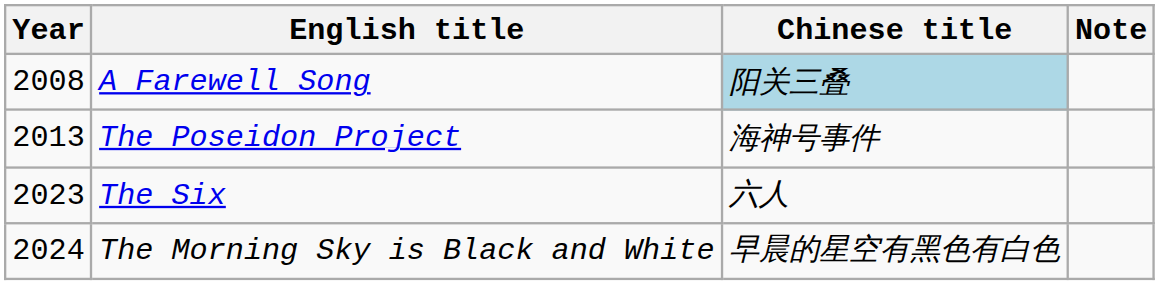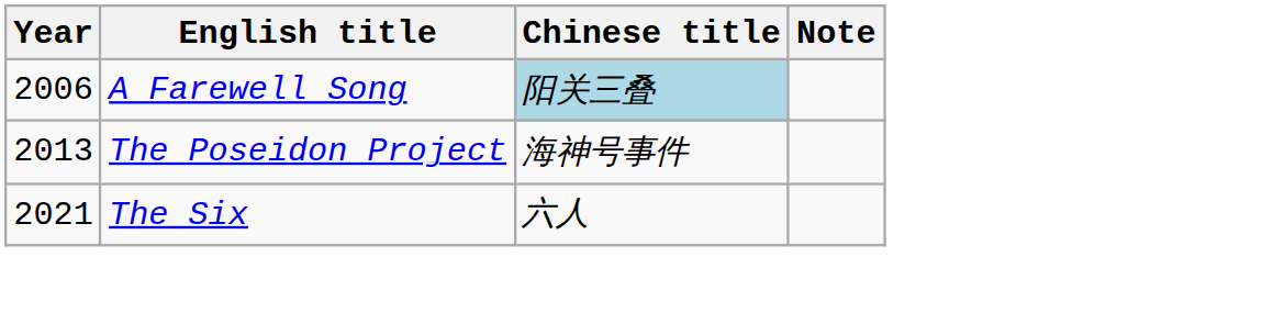 <table class="wikitable">
 <tr>
 <th>Year</th>
 <th>English title</th>
 <th>Chinese title</th>
 <th>Note</th>
 </tr>
 <tr>
-<td>2008</td>
+<td>2006</td>
 <td><em><a href='#'>A Farewell Song</a></em></td>
 <td style="background: lightblue;"><em>阳关三叠</em></td>
 <td></td>
 </tr>
 <tr>
 <td>2013</td>
 <td><em><a href='#'>The Poseidon Project</a></em></td>
 <td><em>海神号事件</em></td>
 <td></td>
 </tr>
 <tr>
-<td>2023</td>
+<td>2021</td>
 <td><em><a href='#'>The Six</a></em></td>
 <td><em>六人</em></td>
 <td></td>
 </tr>
-<tr>
-<td>2024</td>
-<td><em>The Morning Sky is Black and White</em></td>
-<td><em>早晨的星空有黑色有白色</em></td>
-<td></td>
-</tr>
 </table>
